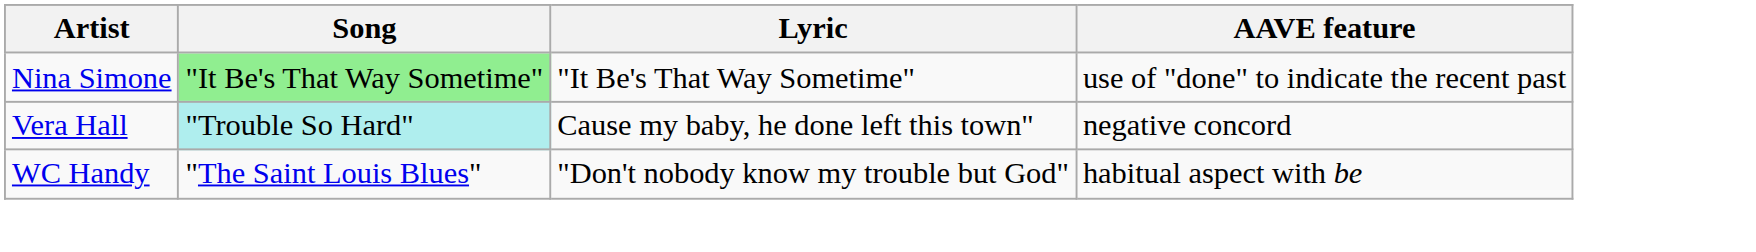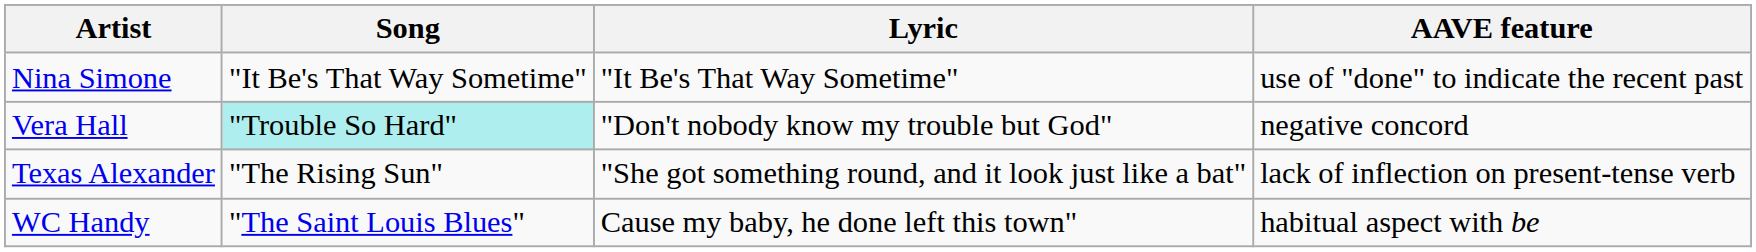 <table class="wikitable">
 <tr>
 <th>Artist</th>
 <th>Song</th>
 <th>Lyric</th>
 <th>AAVE feature</th>
 </tr>
 <tr>
 <td><a href='#'>Nina Simone</a></td>
-<td style="background: lightgreen;">"It Be's That Way Sometime"</td>
+<td>"It Be's That Way Sometime"</td>
 <td>"It Be's That Way Sometime"</td>
 <td>use of "done" to indicate the recent past</td>
 </tr>
 <tr>
 <td><a href='#'>Vera Hall</a></td>
 <td style="background: paleturquoise;">"Trouble So Hard"</td>
-<td>Cause my baby, he done left this town"</td>
+<td>"Don't nobody know my trouble but God"</td>
 <td>negative concord</td>
+</tr>
+<tr>
+<td><a href='#'>Texas Alexander</a></td>
+<td>"The Rising Sun"</td>
+<td>"She got something round, and it look just like a bat"</td>
+<td>lack of inflection on present-tense verb</td>
 </tr>
 <tr>
 <td><a href='#'>WC Handy</a></td>
 <td>"<a href='#'>The Saint Louis Blues</a>"</td>
-<td>"Don't nobody know my trouble but God"</td>
+<td>Cause my baby, he done left this town"</td>
 <td>habitual aspect with <em>be</em></td>
 </tr>
 </table>
